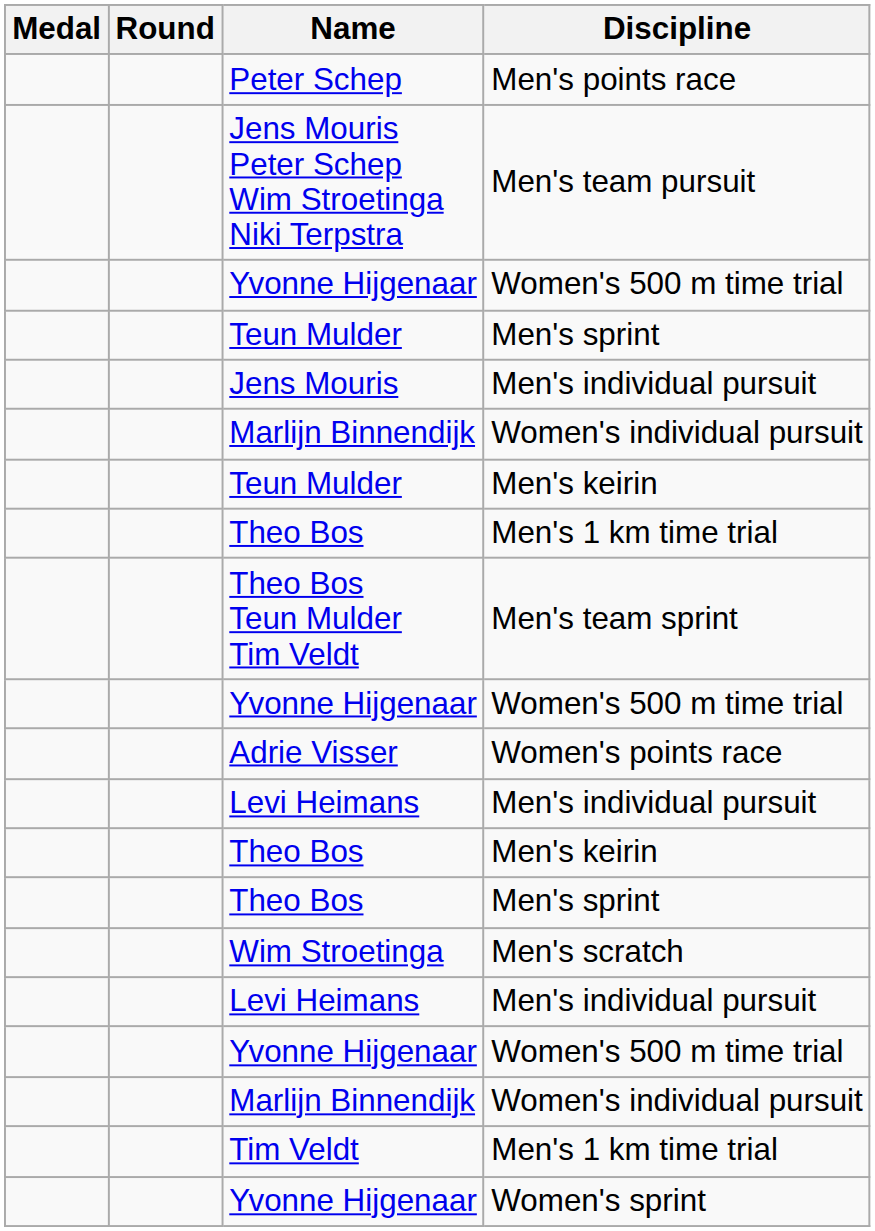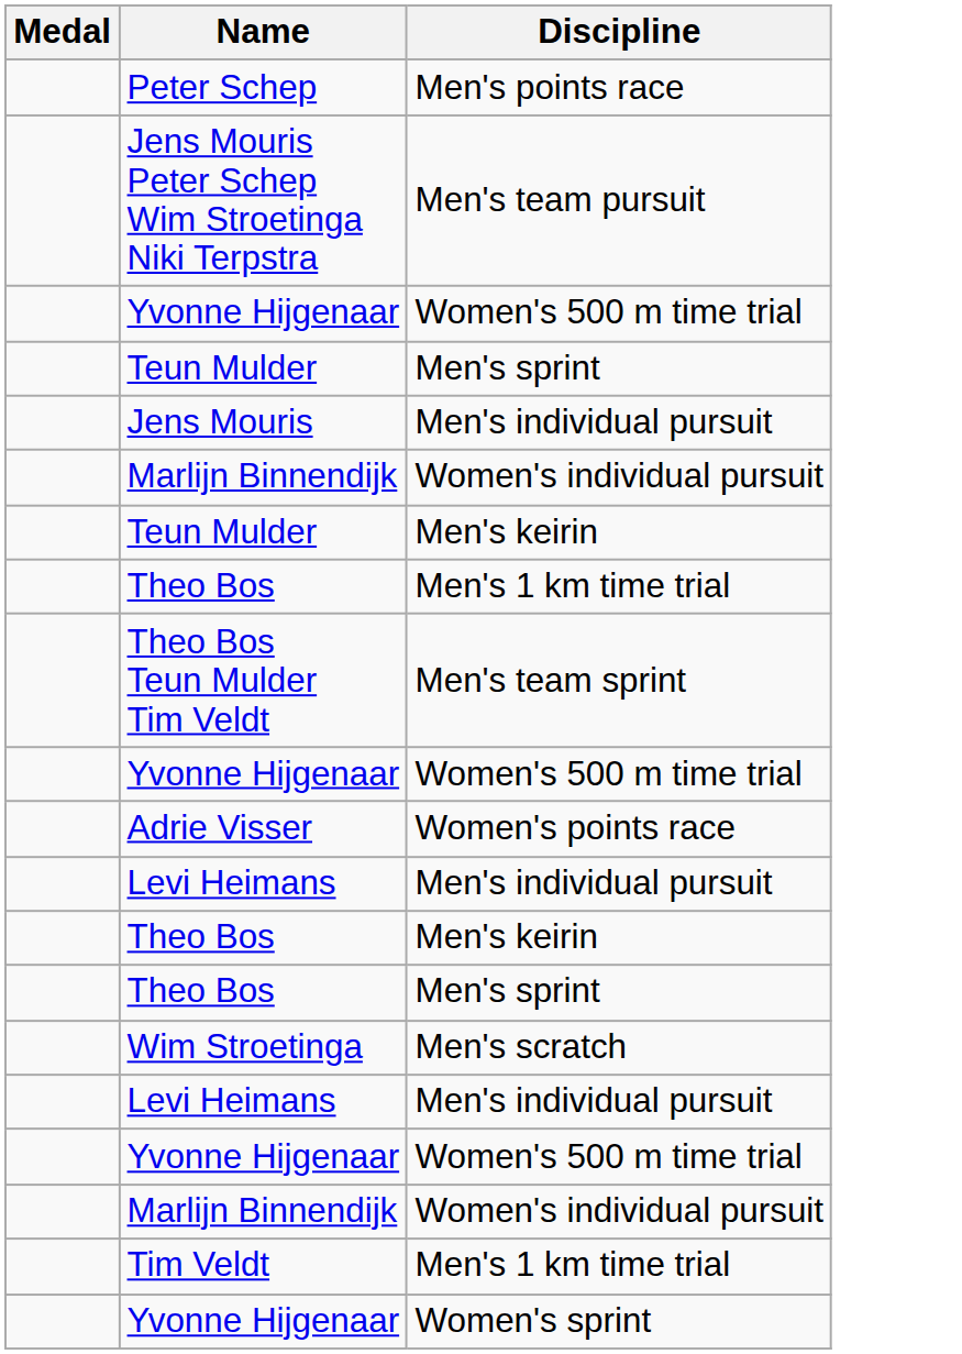 <table class="wikitable sortable">
 <tr>
 <th>Medal</th>
-<th>Round</th>
 <th>Name</th>
 <th>Discipline</th>
 </tr>
 <tr>
-<td></td>
 <td></td>
 <td><a href='#'>Peter Schep</a></td>
 <td>Men's points race</td>
 </tr>
 <tr>
 <td></td>
-<td></td>
 <td><a href='#'>Jens Mouris</a><br><a href='#'>Peter Schep</a><br><a href='#'>Wim Stroetinga</a><br><a href='#'>Niki Terpstra</a></td>
 <td>Men's team pursuit</td>
 </tr>
 <tr>
-<td></td>
 <td></td>
 <td><a href='#'>Yvonne Hijgenaar</a></td>
 <td>Women's 500 m time trial</td>
 </tr>
 <tr>
 <td></td>
-<td></td>
 <td><a href='#'>Teun Mulder</a></td>
 <td>Men's sprint</td>
 </tr>
 <tr>
-<td></td>
 <td></td>
 <td><a href='#'>Jens Mouris</a></td>
 <td>Men's individual pursuit</td>
 </tr>
 <tr>
 <td></td>
+<td><a href='#'>Marlijn Binnendijk</a></td>
+<td>Women's individual pursuit</td>
+</tr>
+<tr>
+<td></td>
+<td><a href='#'>Teun Mulder</a></td>
+<td>Men's keirin</td>
+</tr>
+<tr>
+<td></td>
+<td><a href='#'>Theo Bos</a></td>
+<td>Men's 1 km time trial</td>
+</tr>
+<tr>
+<td></td>
+<td><a href='#'>Theo Bos</a><br><a href='#'>Teun Mulder</a><br><a href='#'>Tim Veldt</a></td>
+<td>Men's team sprint</td>
+</tr>
+<tr>
+<td></td>
+<td><a href='#'>Yvonne Hijgenaar</a></td>
+<td>Women's 500 m time trial</td>
+</tr>
+<tr>
+<td></td>
+<td><a href='#'>Adrie Visser</a></td>
+<td>Women's points race</td>
+</tr>
+<tr>
+<td></td>
+<td><a href='#'>Levi Heimans</a></td>
+<td>Men's individual pursuit</td>
+</tr>
+<tr>
+<td></td>
+<td><a href='#'>Theo Bos</a></td>
+<td>Men's keirin</td>
+</tr>
+<tr>
+<td></td>
+<td><a href='#'>Theo Bos</a></td>
+<td>Men's sprint</td>
+</tr>
+<tr>
+<td></td>
+<td><a href='#'>Wim Stroetinga</a></td>
+<td>Men's scratch</td>
+</tr>
+<tr>
+<td></td>
+<td><a href='#'>Levi Heimans</a></td>
+<td>Men's individual pursuit</td>
+</tr>
+<tr>
+<td></td>
+<td><a href='#'>Yvonne Hijgenaar</a></td>
+<td>Women's 500 m time trial</td>
+</tr>
+<tr>
 <td></td>
 <td><a href='#'>Marlijn Binnendijk</a></td>
 <td>Women's individual pursuit</td>
 </tr>
 <tr>
 <td></td>
-<td></td>
-<td><a href='#'>Teun Mulder</a></td>
-<td>Men's keirin</td>
-</tr>
-<tr>
-<td></td>
-<td></td>
-<td><a href='#'>Theo Bos</a></td>
-<td>Men's 1 km time trial</td>
-</tr>
-<tr>
-<td></td>
-<td></td>
-<td><a href='#'>Theo Bos</a><br><a href='#'>Teun Mulder</a><br><a href='#'>Tim Veldt</a></td>
-<td>Men's team sprint</td>
-</tr>
-<tr>
-<td></td>
-<td></td>
-<td><a href='#'>Yvonne Hijgenaar</a></td>
-<td>Women's 500 m time trial</td>
-</tr>
-<tr>
-<td></td>
-<td></td>
-<td><a href='#'>Adrie Visser</a></td>
-<td>Women's points race</td>
-</tr>
-<tr>
-<td></td>
-<td></td>
-<td><a href='#'>Levi Heimans</a></td>
-<td>Men's individual pursuit</td>
-</tr>
-<tr>
-<td></td>
-<td></td>
-<td><a href='#'>Theo Bos</a></td>
-<td>Men's keirin</td>
-</tr>
-<tr>
-<td></td>
-<td></td>
-<td><a href='#'>Theo Bos</a></td>
-<td>Men's sprint</td>
-</tr>
-<tr>
-<td></td>
-<td></td>
-<td><a href='#'>Wim Stroetinga</a></td>
-<td>Men's scratch</td>
-</tr>
-<tr>
-<td></td>
-<td></td>
-<td><a href='#'>Levi Heimans</a></td>
-<td>Men's individual pursuit</td>
-</tr>
-<tr>
-<td></td>
-<td></td>
-<td><a href='#'>Yvonne Hijgenaar</a></td>
-<td>Women's 500 m time trial</td>
-</tr>
-<tr>
-<td></td>
-<td></td>
-<td><a href='#'>Marlijn Binnendijk</a></td>
-<td>Women's individual pursuit</td>
-</tr>
-<tr>
-<td></td>
-<td></td>
 <td><a href='#'>Tim Veldt</a></td>
 <td>Men's 1 km time trial</td>
 </tr>
 <tr>
 <td></td>
-<td></td>
 <td><a href='#'>Yvonne Hijgenaar</a></td>
 <td>Women's sprint</td>
 </tr>
 </table>
